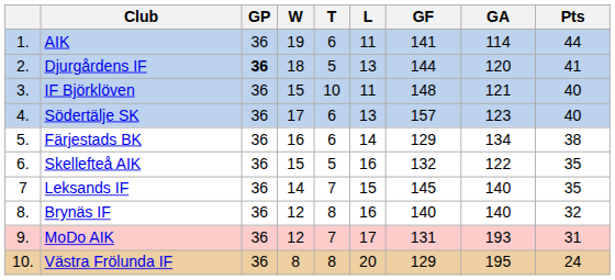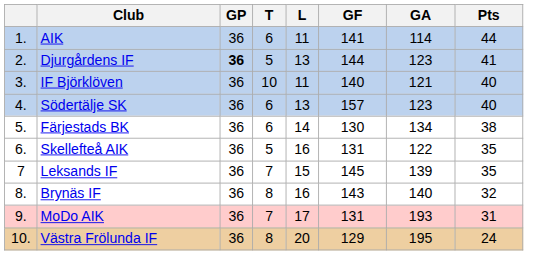 <table class="wikitable">
 <tr>
 <th width="30"></th>
 <th width="200">Club</th>
 <th width="30">GP</th>
-<th width="30">W</th>
 <th width="30">T</th>
 <th width="30">L</th>
 <th width="70">GF</th>
 <th width="70">GA</th>
 <th width="70">Pts</th>
 </tr>
 <tr bgcolor="#BCD2EE" align="center">
 <td>1.</td>
 <td align="left"><a href='#'>AIK</a></td>
 <td>36</td>
-<td>19</td>
 <td>6</td>
 <td>11</td>
 <td>141</td>
 <td>114</td>
 <td>44</td>
 </tr>
 <tr bgcolor="#BCD2EE" align="center">
 <td>2.</td>
 <td align="left"><a href='#'>Djurgårdens IF</a></td>
 <td><strong>36</strong></td>
-<td>18</td>
 <td>5</td>
 <td>13</td>
 <td>144</td>
-<td>120</td>
+<td>123</td>
 <td>41</td>
 </tr>
 <tr bgcolor="#BCD2EE" align="center">
 <td>3.</td>
 <td align="left"><a href='#'>IF Björklöven</a></td>
 <td>36</td>
-<td>15</td>
 <td>10</td>
 <td>11</td>
-<td>148</td>
+<td>140</td>
 <td>121</td>
 <td>40</td>
 </tr>
 <tr bgcolor="#BCD2EE" align="center">
 <td>4.</td>
 <td align="left"><a href='#'>Södertälje SK</a></td>
 <td>36</td>
-<td>17</td>
 <td>6</td>
 <td>13</td>
 <td>157</td>
 <td>123</td>
 <td>40</td>
 </tr>
 <tr bgcolor="#FFFFFF" align="center">
 <td>5.</td>
 <td align="left"><a href='#'>Färjestads BK</a></td>
 <td>36</td>
-<td>16</td>
 <td>6</td>
 <td>14</td>
-<td>129</td>
+<td>130</td>
 <td>134</td>
 <td>38</td>
 </tr>
 <tr bgcolor="#FFFFFF" align="center">
 <td>6.</td>
 <td align="left"><a href='#'>Skellefteå AIK</a></td>
 <td>36</td>
-<td>15</td>
 <td>5</td>
 <td>16</td>
-<td>132</td>
+<td>131</td>
 <td>122</td>
 <td>35</td>
 </tr>
 <tr bgcolor="#FFFFFF" align="center">
 <td>7</td>
 <td align="left"><a href='#'>Leksands IF</a></td>
 <td>36</td>
-<td>14</td>
 <td>7</td>
 <td>15</td>
 <td>145</td>
-<td>140</td>
+<td>139</td>
 <td>35</td>
 </tr>
 <tr bgcolor="#FFFFFF" align="center">
 <td>8.</td>
 <td align="left"><a href='#'>Brynäs IF</a></td>
 <td>36</td>
-<td>12</td>
 <td>8</td>
 <td>16</td>
-<td>140</td>
+<td>143</td>
 <td>140</td>
 <td>32</td>
 </tr>
 <tr bgcolor="#ffcccc" align="center">
 <td>9.</td>
 <td align="left"><a href='#'>MoDo AIK</a></td>
 <td>36</td>
-<td>12</td>
 <td>7</td>
 <td>17</td>
 <td>131</td>
 <td>193</td>
 <td>31</td>
 </tr>
 <tr bgcolor="#EECFA1" align="center">
 <td>10.</td>
 <td align="left"><a href='#'>Västra Frölunda IF</a></td>
 <td>36</td>
 <td>8</td>
-<td>8</td>
 <td>20</td>
 <td>129</td>
 <td>195</td>
 <td>24</td>
 </tr>
 </table>
